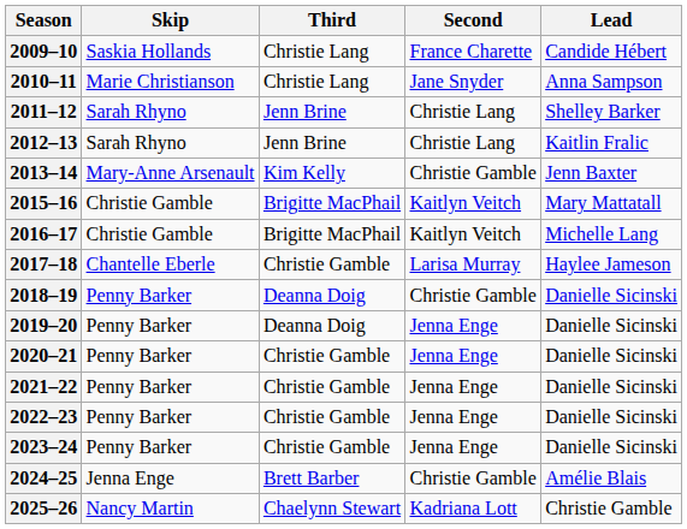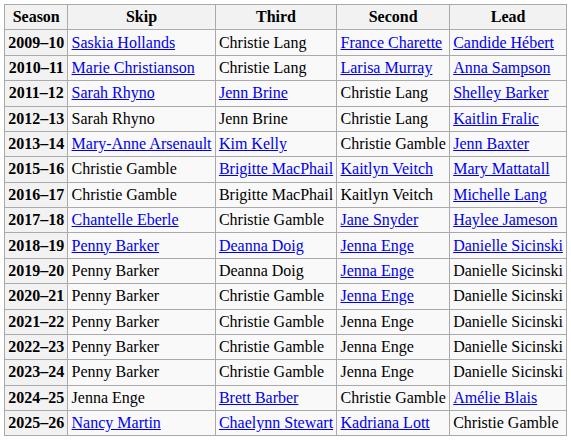 <table class="wikitable">
 <tr>
 <th scope="col">Season</th>
 <th scope="col">Skip</th>
 <th scope="col">Third</th>
 <th scope="col">Second</th>
 <th scope="col">Lead</th>
 </tr>
 <tr>
 <th scope="row">2009–10</th>
 <td><a href='#'>Saskia Hollands</a></td>
 <td>Christie Lang</td>
 <td><a href='#'>France Charette</a></td>
 <td><a href='#'>Candide Hébert</a></td>
 </tr>
 <tr>
 <th scope="row">2010–11</th>
 <td><a href='#'>Marie Christianson</a></td>
 <td>Christie Lang</td>
-<td><a href='#'>Jane Snyder</a></td>
+<td><a href='#'>Larisa Murray</a></td>
 <td><a href='#'>Anna Sampson</a></td>
 </tr>
 <tr>
 <th scope="row">2011–12</th>
 <td><a href='#'>Sarah Rhyno</a></td>
 <td><a href='#'>Jenn Brine</a></td>
 <td>Christie Lang</td>
 <td><a href='#'>Shelley Barker</a></td>
 </tr>
 <tr>
 <th scope="row">2012–13</th>
 <td>Sarah Rhyno</td>
 <td>Jenn Brine</td>
 <td>Christie Lang</td>
 <td><a href='#'>Kaitlin Fralic</a></td>
 </tr>
 <tr>
 <th scope="row">2013–14</th>
 <td><a href='#'>Mary-Anne Arsenault</a></td>
 <td><a href='#'>Kim Kelly</a></td>
 <td>Christie Gamble</td>
 <td><a href='#'>Jenn Baxter</a></td>
 </tr>
 <tr>
 <th scope="row">2015–16</th>
 <td>Christie Gamble</td>
 <td><a href='#'>Brigitte MacPhail</a></td>
 <td><a href='#'>Kaitlyn Veitch</a></td>
 <td><a href='#'>Mary Mattatall</a></td>
 </tr>
 <tr>
 <th scope="row">2016–17</th>
 <td>Christie Gamble</td>
 <td>Brigitte MacPhail</td>
 <td>Kaitlyn Veitch</td>
 <td><a href='#'>Michelle Lang</a></td>
 </tr>
 <tr>
 <th scope="row">2017–18</th>
 <td><a href='#'>Chantelle Eberle</a></td>
 <td>Christie Gamble</td>
-<td><a href='#'>Larisa Murray</a></td>
+<td><a href='#'>Jane Snyder</a></td>
 <td><a href='#'>Haylee Jameson</a></td>
 </tr>
 <tr>
 <th scope="row">2018–19</th>
 <td><a href='#'>Penny Barker</a></td>
 <td><a href='#'>Deanna Doig</a></td>
-<td>Christie Gamble</td>
+<td><a href='#'>Jenna Enge</a></td>
 <td><a href='#'>Danielle Sicinski</a></td>
 </tr>
 <tr>
 <th scope="row">2019–20</th>
 <td>Penny Barker</td>
 <td>Deanna Doig</td>
 <td><a href='#'>Jenna Enge</a></td>
 <td>Danielle Sicinski</td>
 </tr>
 <tr>
 <th scope="row">2020–21</th>
 <td>Penny Barker</td>
 <td>Christie Gamble</td>
 <td><a href='#'>Jenna Enge</a></td>
 <td>Danielle Sicinski</td>
 </tr>
 <tr>
 <th scope="row">2021–22</th>
 <td>Penny Barker</td>
 <td>Christie Gamble</td>
 <td>Jenna Enge</td>
 <td>Danielle Sicinski</td>
 </tr>
 <tr>
 <th scope="row">2022–23</th>
 <td>Penny Barker</td>
 <td>Christie Gamble</td>
 <td>Jenna Enge</td>
 <td>Danielle Sicinski</td>
 </tr>
 <tr>
 <th scope="row">2023–24</th>
 <td>Penny Barker</td>
 <td>Christie Gamble</td>
 <td>Jenna Enge</td>
 <td>Danielle Sicinski</td>
 </tr>
 <tr>
 <th scope="row">2024–25</th>
 <td>Jenna Enge</td>
 <td><a href='#'>Brett Barber</a></td>
 <td>Christie Gamble</td>
 <td><a href='#'>Amélie Blais</a></td>
 </tr>
 <tr>
 <th scope="row">2025–26</th>
 <td><a href='#'>Nancy Martin</a></td>
 <td><a href='#'>Chaelynn Stewart</a></td>
 <td><a href='#'>Kadriana Lott</a></td>
 <td>Christie Gamble</td>
 </tr>
 </table>
